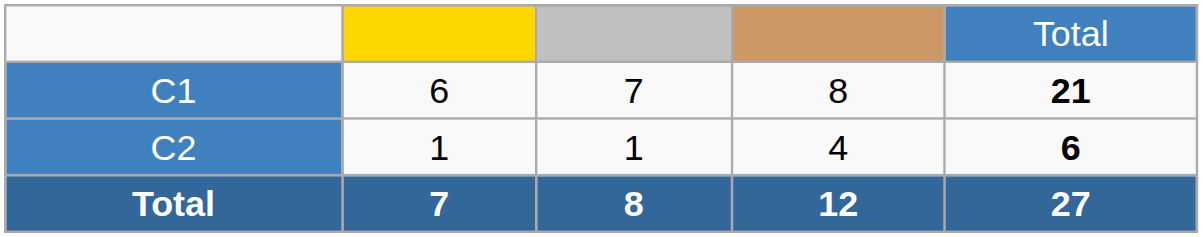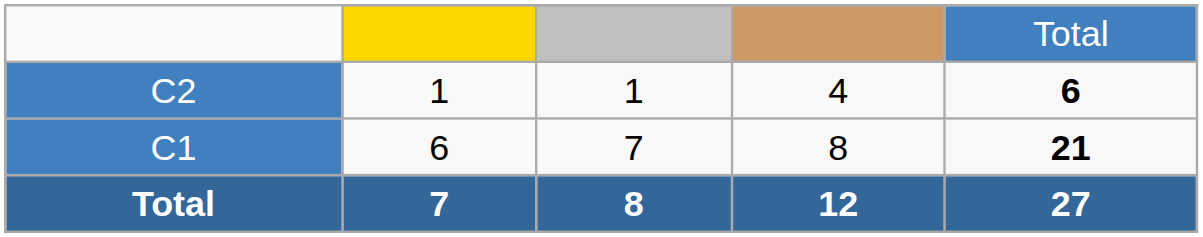 <table class="wikitable"  style="font-size:95%; text-align:center; border:gray solid 1px; width:40%;">
 <tr>
 <td rowspan="2" style="width:3%;"></td>
 </tr>
 <tr>
 <td style="width:2%;" bgcolor=gold></td>
 <td style="width:2%;" bgcolor=silver></td>
 <td style="width:2%;" bgcolor=cc9966></td>
 <td style="width:2%; background-color:#4180be; color:white;">Total</td>
 </tr>
 <tr>
+<td style="background-color:#4180be; color:white;">C2</td>
+<td>1</td>
+<td>1</td>
+<td>4</td>
+<td><strong>6</strong></td>
+</tr>
+<tr>
 <td style="background-color:#4180be; color:white;">C1</td>
 <td>6</td>
 <td>7</td>
 <td>8</td>
 <td><strong>21</strong></td>
-</tr>
-<tr>
-<td style="background-color:#4180be; color:white;">C2</td>
-<td>1</td>
-<td>1</td>
-<td>4</td>
-<td><strong>6</strong></td>
 </tr>
 <tr style="background:#369; color:white;">
 <td><strong>Total</strong></td>
 <td><strong>7</strong></td>
 <td><strong>8</strong></td>
 <td><strong>12</strong></td>
 <td><strong>27</strong></td>
 </tr>
 </table>
